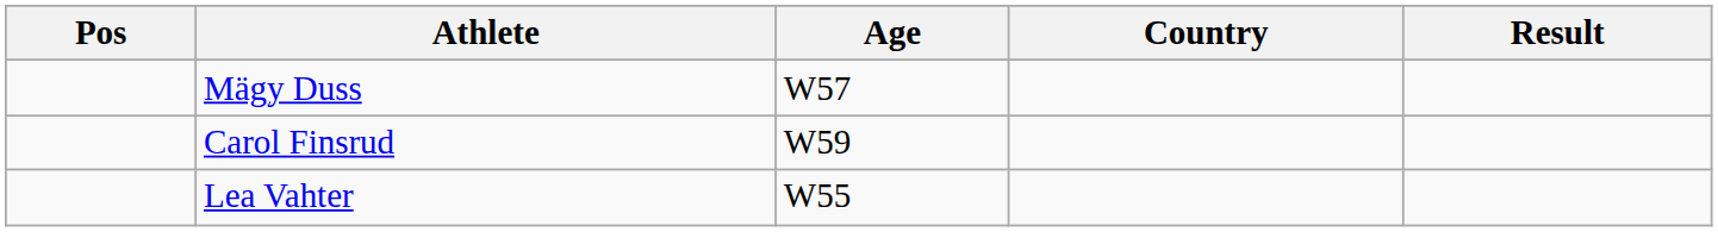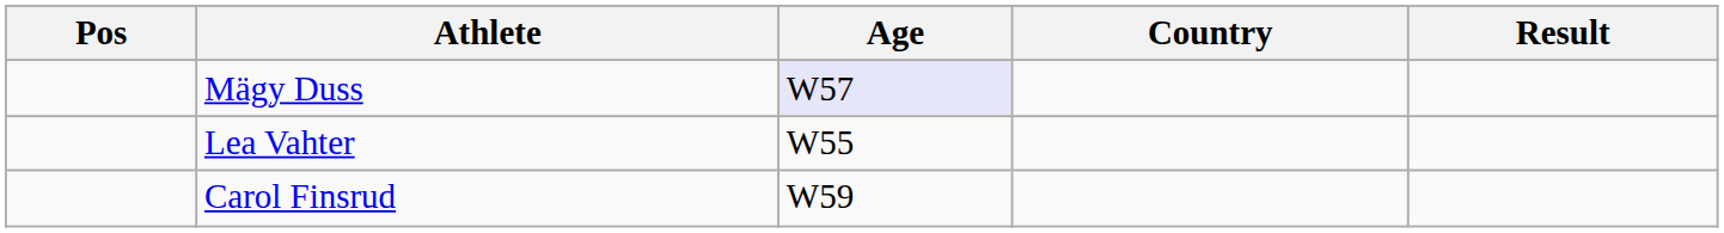 <table class="wikitable"  style="text-align:center; width:50%;">
 <tr>
 <th>Pos</th>
 <th>Athlete</th>
 <th>Age</th>
 <th>Country</th>
 <th>Result</th>
 </tr>
 <tr>
 <td align=center></td>
 <td align=left><a href='#'>Mägy Duss</a></td>
-<td align=left>W57</td>
+<td align=left style="background: lavender;">W57</td>
+<td align=left></td>
+<td></td>
+</tr>
+<tr>
+<td align=center></td>
+<td align=left><a href='#'>Lea Vahter</a></td>
+<td align=left>W55</td>
 <td align=left></td>
 <td></td>
 </tr>
 <tr>
 <td align=center></td>
 <td align=left><a href='#'>Carol Finsrud</a></td>
 <td align=left>W59</td>
 <td align=left></td>
 <td></td>
 </tr>
-<tr>
-<td align=center></td>
-<td align=left><a href='#'>Lea Vahter</a></td>
-<td align=left>W55</td>
-<td align=left></td>
-<td></td>
-</tr>
 </table>
